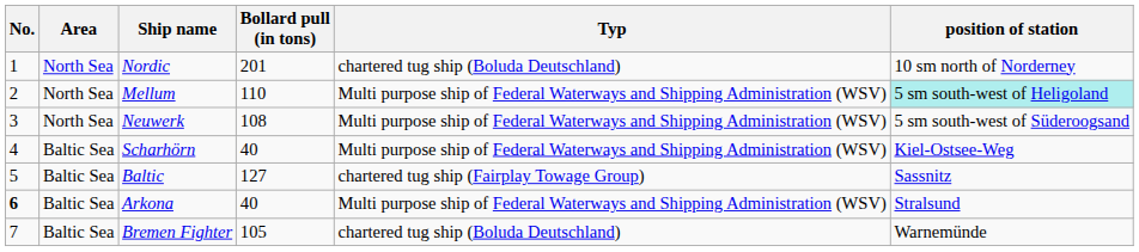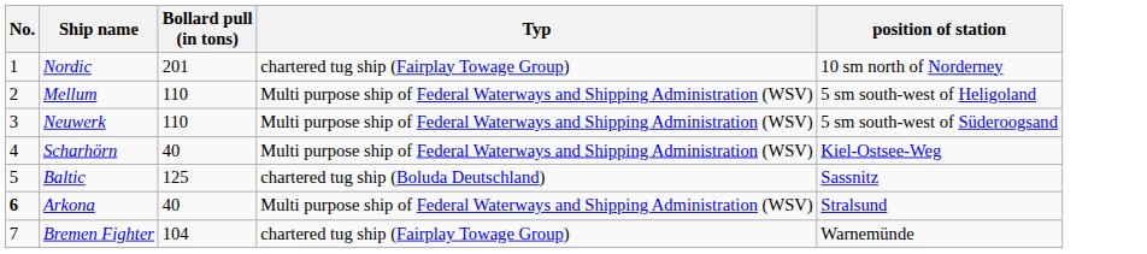 <table class="wikitable sortable">
 <tr>
 <th>No.</th>
-<th>Area</th>
 <th>Ship name</th>
 <th>Bollard pull<br>(in tons)</th>
 <th>Typ</th>
 <th>position of station</th>
 </tr>
 <tr>
 <td>1</td>
-<td><a href='#'>North Sea</a></td>
 <td><em><a href='#'>Nordic</a></em></td>
 <td>201</td>
-<td>chartered tug ship (<a href='#'>Boluda Deutschland</a>)</td>
+<td>chartered tug ship (<a href='#'>Fairplay Towage Group</a>)</td>
 <td>10 sm north of <a href='#'>Norderney</a></td>
 </tr>
 <tr>
 <td>2</td>
-<td>North Sea</td>
 <td><em><a href='#'>Mellum</a></em></td>
 <td>110</td>
 <td>Multi purpose ship of <a href='#'>Federal Waterways and Shipping Administration</a> (WSV)</td>
-<td style="background: paleturquoise;">5 sm south-west of <a href='#'>Heligoland</a></td>
+<td>5 sm south-west of <a href='#'>Heligoland</a></td>
 </tr>
 <tr>
 <td>3</td>
-<td>North Sea</td>
 <td><em><a href='#'>Neuwerk</a></em></td>
-<td>108</td>
+<td>110</td>
 <td>Multi purpose ship of <a href='#'>Federal Waterways and Shipping Administration</a> (WSV)</td>
 <td>5 sm south-west of <a href='#'>Süderoogsand</a></td>
 </tr>
 <tr>
 <td>4</td>
-<td>Baltic Sea</td>
 <td><em><a href='#'>Scharhörn</a></em></td>
 <td>40</td>
 <td>Multi purpose ship of <a href='#'>Federal Waterways and Shipping Administration</a> (WSV)</td>
 <td><a href='#'>Kiel-Ostsee-Weg</a></td>
 </tr>
 <tr>
 <td>5</td>
-<td>Baltic Sea</td>
 <td><em><a href='#'>Baltic</a></em></td>
-<td>127</td>
-<td>chartered tug ship (<a href='#'>Fairplay Towage Group</a>)</td>
+<td>125</td>
+<td>chartered tug ship (<a href='#'>Boluda Deutschland</a>)</td>
 <td><a href='#'>Sassnitz</a></td>
 </tr>
 <tr>
 <td><strong>6</strong></td>
-<td>Baltic Sea</td>
 <td><em><a href='#'>Arkona</a></em></td>
 <td>40</td>
 <td>Multi purpose ship of <a href='#'>Federal Waterways and Shipping Administration</a> (WSV)</td>
 <td><a href='#'>Stralsund</a></td>
 </tr>
 <tr>
 <td>7</td>
-<td>Baltic Sea</td>
 <td><em><a href='#'>Bremen Fighter</a></em></td>
-<td>105</td>
-<td>chartered tug ship (<a href='#'>Boluda Deutschland</a>)</td>
+<td>104</td>
+<td>chartered tug ship (<a href='#'>Fairplay Towage Group</a>)</td>
 <td>Warnemünde</td>
 </tr>
 </table>
